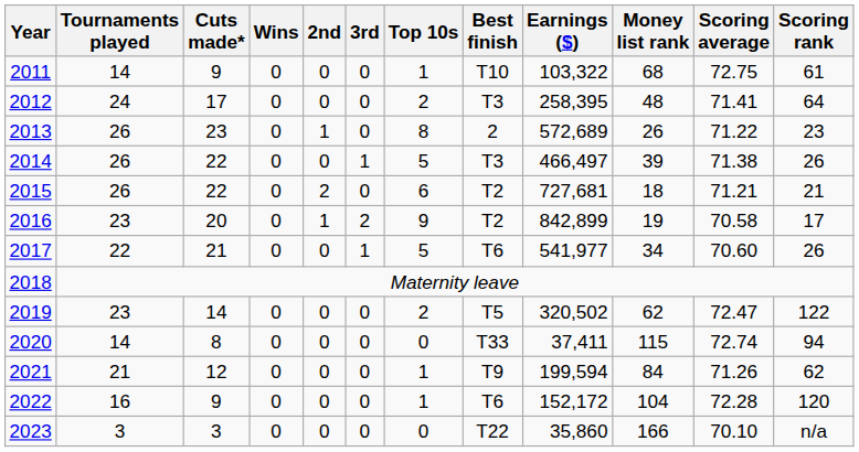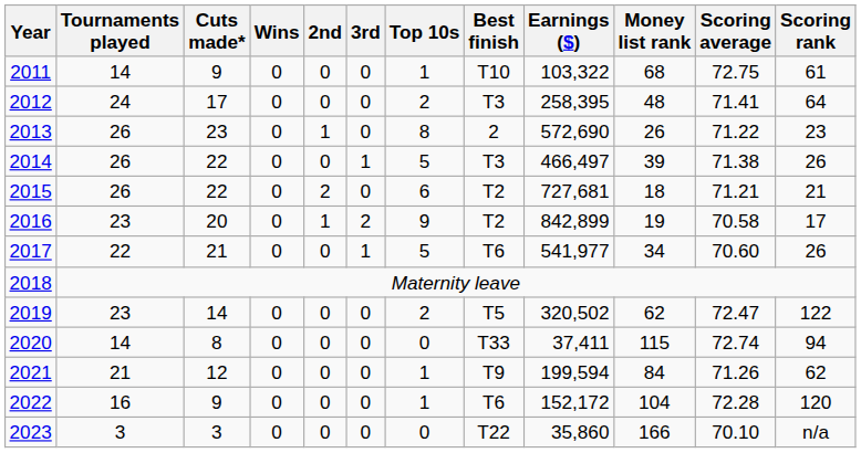 <table class="wikitable" style="text-align:center; font-size: 95%;">
 <tr>
 <th>Year</th>
 <th>Tournaments <br>played</th>
 <th>Cuts <br>made*</th>
 <th>Wins</th>
 <th>2nd</th>
 <th>3rd</th>
 <th>Top 10s</th>
 <th>Best <br>finish</th>
 <th>Earnings<br>(<a href='#'>$</a>)</th>
 <th>Money<br>list rank</th>
 <th>Scoring <br> average</th>
 <th>Scoring<br>rank</th>
 </tr>
 <tr>
 <td><a href='#'>2011</a></td>
 <td>14</td>
 <td>9</td>
 <td>0</td>
 <td>0</td>
 <td>0</td>
 <td>1</td>
 <td>T10</td>
 <td align=right>103,322</td>
 <td>68</td>
 <td>72.75</td>
 <td>61</td>
 </tr>
 <tr>
 <td><a href='#'>2012</a></td>
 <td>24</td>
 <td>17</td>
 <td>0</td>
 <td>0</td>
 <td>0</td>
 <td>2</td>
 <td>T3</td>
 <td align=right>258,395</td>
 <td>48</td>
 <td>71.41</td>
 <td>64</td>
 </tr>
 <tr>
 <td><a href='#'>2013</a></td>
 <td>26</td>
 <td>23</td>
 <td>0</td>
 <td>1</td>
 <td>0</td>
 <td>8</td>
 <td>2</td>
-<td align=right>572,689</td>
+<td align=right>572,690</td>
 <td>26</td>
 <td>71.22</td>
 <td>23</td>
 </tr>
 <tr>
 <td><a href='#'>2014</a></td>
 <td>26</td>
 <td>22</td>
 <td>0</td>
 <td>0</td>
 <td>1</td>
 <td>5</td>
 <td>T3</td>
 <td align=right>466,497</td>
 <td>39</td>
 <td>71.38</td>
 <td>26</td>
 </tr>
 <tr>
 <td><a href='#'>2015</a></td>
 <td>26</td>
 <td>22</td>
 <td>0</td>
 <td>2</td>
 <td>0</td>
 <td>6</td>
 <td>T2</td>
 <td align=right>727,681</td>
 <td>18</td>
 <td>71.21</td>
 <td>21</td>
 </tr>
 <tr>
 <td><a href='#'>2016</a></td>
 <td>23</td>
 <td>20</td>
 <td>0</td>
 <td>1</td>
 <td>2</td>
 <td>9</td>
 <td>T2</td>
 <td align=right>842,899</td>
 <td>19</td>
 <td>70.58</td>
 <td>17</td>
 </tr>
 <tr>
 <td><a href='#'>2017</a></td>
 <td>22</td>
 <td>21</td>
 <td>0</td>
 <td>0</td>
 <td>1</td>
 <td>5</td>
 <td>T6</td>
 <td align=right>541,977</td>
 <td>34</td>
 <td>70.60</td>
 <td>26</td>
 </tr>
 <tr>
 <td><a href='#'>2018</a></td>
 <td colspan=11><em>Maternity leave</em></td>
 </tr>
 <tr>
 <td><a href='#'>2019</a></td>
 <td>23</td>
 <td>14</td>
 <td>0</td>
 <td>0</td>
 <td>0</td>
 <td>2</td>
 <td>T5</td>
 <td align=right>320,502</td>
 <td>62</td>
 <td>72.47</td>
 <td>122</td>
 </tr>
 <tr>
 <td><a href='#'>2020</a></td>
 <td>14</td>
 <td>8</td>
 <td>0</td>
 <td>0</td>
 <td>0</td>
 <td>0</td>
 <td>T33</td>
 <td align=right>37,411</td>
 <td>115</td>
 <td>72.74</td>
 <td>94</td>
 </tr>
 <tr>
 <td><a href='#'>2021</a></td>
 <td>21</td>
 <td>12</td>
 <td>0</td>
 <td>0</td>
 <td>0</td>
 <td>1</td>
 <td>T9</td>
 <td align=right>199,594</td>
 <td>84</td>
 <td>71.26</td>
 <td>62</td>
 </tr>
 <tr>
 <td><a href='#'>2022</a></td>
 <td>16</td>
 <td>9</td>
 <td>0</td>
 <td>0</td>
 <td>0</td>
 <td>1</td>
 <td>T6</td>
 <td align=right>152,172</td>
 <td>104</td>
 <td>72.28</td>
 <td>120</td>
 </tr>
 <tr>
 <td><a href='#'>2023</a></td>
 <td>3</td>
 <td>3</td>
 <td>0</td>
 <td>0</td>
 <td>0</td>
 <td>0</td>
 <td>T22</td>
 <td align=right>35,860</td>
 <td>166</td>
 <td>70.10</td>
 <td>n/a</td>
 </tr>
 </table>
